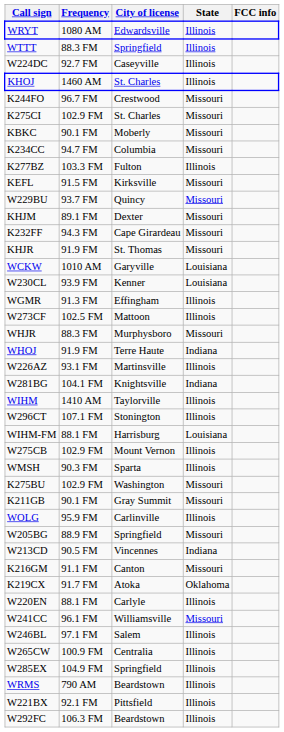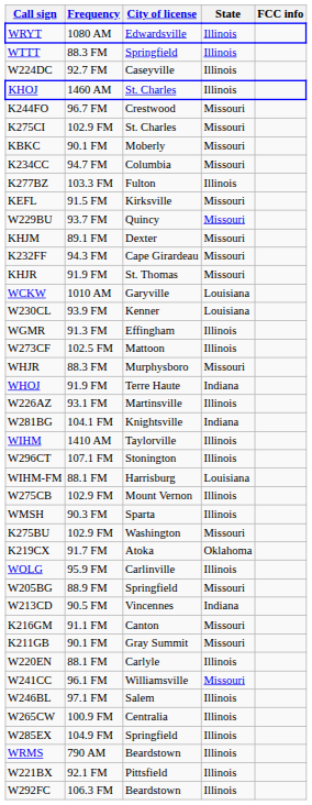 <table class="wikitable sortable">
 <tr>
 <th><a href='#'>Call sign</a></th>
 <th data-sort-type="number"><a href='#'>Frequency</a></th>
 <th><a href='#'>City of license</a></th>
 <th>State</th>
 <th class="sortable">FCC info</th>
 </tr>
 <tr style="border: 2px solid #00f;">
 <td><a href='#'>WRYT</a></td>
 <td>1080 AM</td>
 <td><a href='#'>Edwardsville</a></td>
 <td><a href='#'>Illinois</a></td>
 <td></td>
 </tr>
 <tr>
 <td><a href='#'>WTTT</a></td>
 <td>88.3 FM</td>
 <td><a href='#'>Springfield</a></td>
 <td><a href='#'>Illinois</a></td>
 <td></td>
 </tr>
 <tr>
 <td>W224DC</td>
 <td>92.7 FM</td>
 <td>Caseyville</td>
 <td>Illinois</td>
 <td></td>
 </tr>
 <tr style="border: 2px solid #00f;">
 <td><a href='#'>KHOJ</a></td>
 <td>1460 AM</td>
 <td><a href='#'>St. Charles</a></td>
 <td>Illinois</td>
 <td></td>
 </tr>
 <tr>
 <td>K244FO</td>
 <td>96.7 FM</td>
 <td>Crestwood</td>
 <td>Missouri</td>
 <td></td>
 </tr>
 <tr>
 <td>K275CI</td>
 <td>102.9 FM</td>
 <td>St. Charles</td>
 <td>Missouri</td>
 <td></td>
 </tr>
 <tr>
 <td>KBKC</td>
 <td>90.1 FM</td>
 <td>Moberly</td>
 <td>Missouri</td>
 <td></td>
 </tr>
 <tr>
 <td>K234CC</td>
 <td>94.7 FM</td>
 <td>Columbia</td>
 <td>Missouri</td>
 <td></td>
 </tr>
 <tr>
 <td>K277BZ</td>
 <td>103.3 FM</td>
 <td>Fulton</td>
 <td>Illinois</td>
 <td></td>
 </tr>
 <tr>
 <td>KEFL</td>
 <td>91.5 FM</td>
 <td>Kirksville</td>
 <td>Missouri</td>
 <td></td>
 </tr>
 <tr>
 <td>W229BU</td>
 <td>93.7 FM</td>
 <td>Quincy</td>
 <td><a href='#'>Missouri</a></td>
 <td></td>
 </tr>
 <tr>
 <td>KHJM</td>
 <td>89.1 FM</td>
 <td>Dexter</td>
 <td>Missouri</td>
 <td></td>
 </tr>
 <tr>
 <td>K232FF</td>
 <td>94.3 FM</td>
 <td>Cape Girardeau</td>
 <td>Missouri</td>
 <td></td>
 </tr>
 <tr>
 <td>KHJR</td>
 <td>91.9 FM</td>
 <td>St. Thomas</td>
 <td>Missouri</td>
 <td></td>
 </tr>
 <tr>
 <td><a href='#'>WCKW</a></td>
 <td>1010 AM</td>
 <td>Garyville</td>
 <td>Louisiana</td>
 <td></td>
 </tr>
 <tr>
 <td>W230CL</td>
 <td>93.9 FM</td>
 <td>Kenner</td>
 <td>Louisiana</td>
 <td></td>
 </tr>
 <tr>
 <td>WGMR</td>
 <td>91.3 FM</td>
 <td>Effingham</td>
 <td>Illinois</td>
 <td></td>
 </tr>
 <tr>
 <td>W273CF</td>
 <td>102.5 FM</td>
 <td>Mattoon</td>
 <td>Illinois</td>
 <td></td>
 </tr>
 <tr>
 <td>WHJR</td>
 <td>88.3 FM</td>
 <td>Murphysboro</td>
 <td>Missouri</td>
 <td></td>
 </tr>
 <tr>
 <td><a href='#'>WHOJ</a></td>
 <td>91.9 FM</td>
 <td>Terre Haute</td>
 <td>Indiana</td>
 <td></td>
 </tr>
 <tr>
 <td>W226AZ</td>
 <td>93.1 FM</td>
 <td>Martinsville</td>
 <td>Illinois</td>
 <td></td>
 </tr>
 <tr>
 <td>W281BG</td>
 <td>104.1 FM</td>
 <td>Knightsville</td>
 <td>Indiana</td>
 <td></td>
 </tr>
 <tr>
 <td><a href='#'>WIHM</a></td>
 <td>1410 AM</td>
 <td>Taylorville</td>
 <td>Illinois</td>
 <td></td>
 </tr>
 <tr>
 <td>W296CT</td>
 <td>107.1 FM</td>
 <td>Stonington</td>
 <td>Illinois</td>
 <td></td>
 </tr>
 <tr>
 <td>WIHM-FM</td>
 <td>88.1 FM</td>
 <td>Harrisburg</td>
 <td>Louisiana</td>
 <td></td>
 </tr>
 <tr>
 <td>W275CB</td>
 <td>102.9 FM</td>
 <td>Mount Vernon</td>
 <td>Illinois</td>
 <td></td>
 </tr>
 <tr>
 <td>WMSH</td>
 <td>90.3 FM</td>
 <td>Sparta</td>
 <td>Illinois</td>
 <td></td>
 </tr>
 <tr>
 <td>K275BU</td>
 <td>102.9 FM</td>
 <td>Washington</td>
 <td>Missouri</td>
 <td></td>
 </tr>
 <tr>
-<td>K211GB</td>
-<td>90.1 FM</td>
-<td>Gray Summit</td>
-<td>Missouri</td>
+<td>K219CX</td>
+<td>91.7 FM</td>
+<td>Atoka</td>
+<td>Oklahoma</td>
 <td></td>
 </tr>
 <tr>
 <td><a href='#'>WOLG</a></td>
 <td>95.9 FM</td>
 <td>Carlinville</td>
 <td>Illinois</td>
 <td></td>
 </tr>
 <tr>
 <td>W205BG</td>
 <td>88.9 FM</td>
 <td>Springfield</td>
 <td>Missouri</td>
 <td></td>
 </tr>
 <tr>
 <td>W213CD</td>
 <td>90.5 FM</td>
 <td>Vincennes</td>
 <td>Indiana</td>
 <td></td>
 </tr>
 <tr>
 <td>K216GM</td>
 <td>91.1 FM</td>
 <td>Canton</td>
 <td>Missouri</td>
 <td></td>
 </tr>
 <tr>
-<td>K219CX</td>
-<td>91.7 FM</td>
-<td>Atoka</td>
-<td>Oklahoma</td>
+<td>K211GB</td>
+<td>90.1 FM</td>
+<td>Gray Summit</td>
+<td>Missouri</td>
 <td></td>
 </tr>
 <tr>
 <td>W220EN</td>
 <td>88.1 FM</td>
 <td>Carlyle</td>
 <td>Illinois</td>
 <td></td>
 </tr>
 <tr>
 <td>W241CC</td>
 <td>96.1 FM</td>
 <td>Williamsville</td>
 <td><a href='#'>Missouri</a></td>
 <td></td>
 </tr>
 <tr>
 <td>W246BL</td>
 <td>97.1 FM</td>
 <td>Salem</td>
 <td>Illinois</td>
 <td></td>
 </tr>
 <tr>
 <td>W265CW</td>
 <td>100.9 FM</td>
 <td>Centralia</td>
 <td>Illinois</td>
 <td></td>
 </tr>
 <tr>
 <td>W285EX</td>
 <td>104.9 FM</td>
 <td>Springfield</td>
 <td>Illinois</td>
 <td></td>
 </tr>
 <tr>
 <td><a href='#'>WRMS</a></td>
 <td>790 AM</td>
 <td>Beardstown</td>
 <td>Illinois</td>
 <td></td>
 </tr>
 <tr>
 <td>W221BX</td>
 <td>92.1 FM</td>
 <td>Pittsfield</td>
 <td>Illinois</td>
 <td></td>
 </tr>
 <tr>
 <td>W292FC</td>
 <td>106.3 FM</td>
 <td>Beardstown</td>
 <td>Illinois</td>
 <td></td>
 </tr>
 </table>
